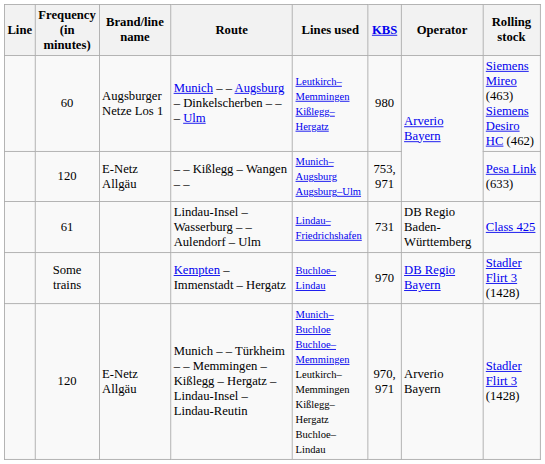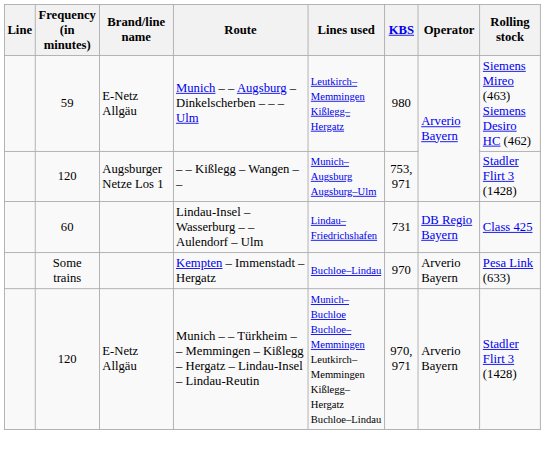 <table class="wikitable sortable" style="font-size:90%">
 <tr class="hintergrundfarbe5">
 <th>Line</th>
 <th>Frequency<br>(in minutes)</th>
 <th>Brand/line name</th>
 <th class="unsortable">Route</th>
 <th class="unsortable">Lines used</th>
 <th><a href='#'>KBS</a></th>
 <th>Operator</th>
 <th>Rolling stock</th>
 </tr>
 <tr id="RE 9">
 <td align="center"></td>
-<td align="center">60</td>
-<td>Augsburger Netze Los 1</td>
+<td align="center">59</td>
+<td>E-Netz Allgäu</td>
 <td><a href='#'>Munich</a> –  – <a href='#'>Augsburg</a> – Dinkelscherben –  –  – <a href='#'>Ulm</a></td>
 <td><small><a href='#'>Leutkirch–Memmingen</a><br><a href='#'>Kißlegg–Hergatz</a></small></td>
 <td align="center">980</td>
 <td rowspan="2"><a href='#'>Arverio Bayern</a></td>
 <td><a href='#'>Siemens Mireo</a> (463)<br><a href='#'>Siemens Desiro HC</a> (462)</td>
 </tr>
 <tr id="RB 92">
 <td align="center"></td>
 <td align="center">120</td>
-<td>E-Netz Allgäu</td>
+<td>Augsburger Netze Los 1</td>
 <td> –  – Kißlegg – Wangen –  – </td>
 <td><small><a href='#'>Munich–Augsburg</a><br><a href='#'>Augsburg–Ulm</a></small></td>
 <td align="center">753, 971</td>
-<td><a href='#'>Pesa Link</a> (633)</td>
+<td><a href='#'>Stadler Flirt 3</a> (1428)</td>
 </tr>
 <tr id="RB 93">
 <td align="center"></td>
-<td align="center">61</td>
+<td align="center">60</td>
 <td></td>
 <td>Lindau-Insel – Wasserburg –  – Aulendorf – Ulm</td>
 <td><a href='#'><small>Lindau–Friedrichshafen</small></a></td>
 <td align="center">731</td>
-<td>DB Regio Baden-Württemberg</td>
+<td><a href='#'>DB Regio Bayern</a></td>
 <td><a href='#'>Class 425</a></td>
 </tr>
 <tr>
 <td align="center"></td>
 <td align="center">Some trains</td>
 <td></td>
 <td><a href='#'>Kempten</a> – Immenstadt – Hergatz</td>
 <td><a href='#'><small>Buchloe–Lindau</small></a></td>
 <td align="center">970</td>
-<td><a href='#'>DB Regio Bayern</a></td>
-<td><a href='#'>Stadler Flirt 3</a> (1428)</td>
+<td>Arverio Bayern</td>
+<td><a href='#'>Pesa Link</a> (633)</td>
 </tr>
 <tr id="RE 96">
 <td align="center"></td>
 <td align="center">120</td>
 <td>E-Netz Allgäu</td>
 <td>Munich –  – Türkheim –  – Memmingen – Kißlegg – Hergatz – Lindau-Insel – Lindau-Reutin</td>
 <td><small><a href='#'>Munich–Buchloe</a><br><a href='#'>Buchloe–Memmingen</a><br>Leutkirch–Memmingen<br>Kißlegg–Hergatz<br>Buchloe–Lindau</small></td>
 <td align="center">970, 971</td>
 <td>Arverio Bayern</td>
 <td><a href='#'>Stadler Flirt 3</a> (1428)</td>
 </tr>
 </table>
